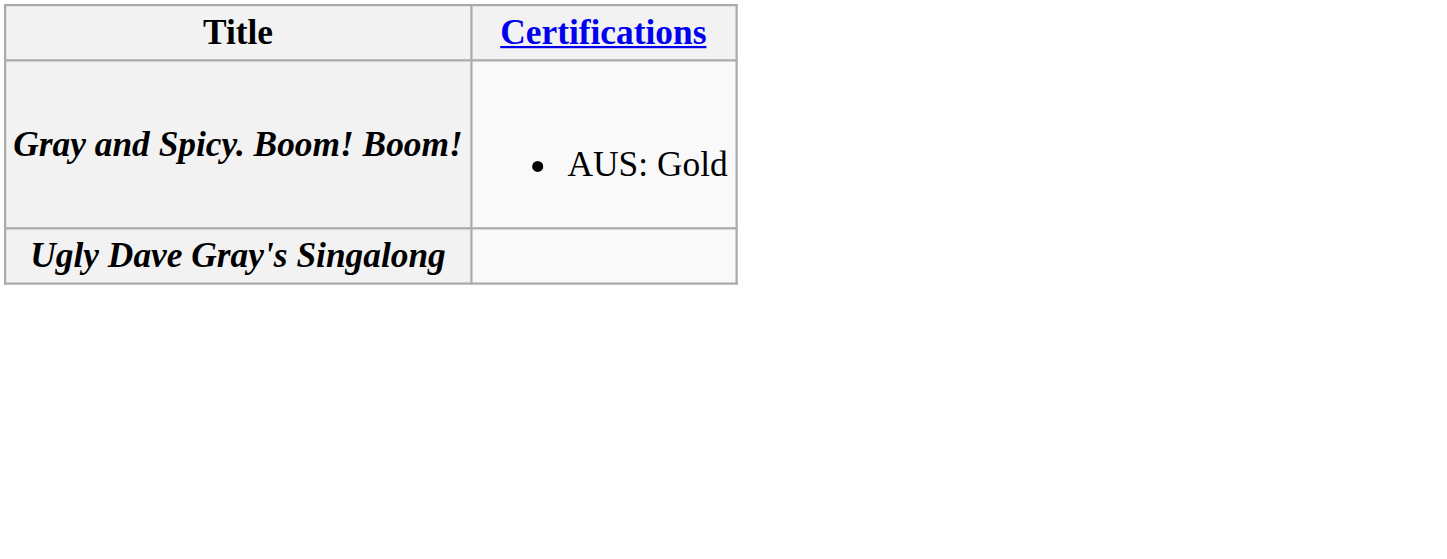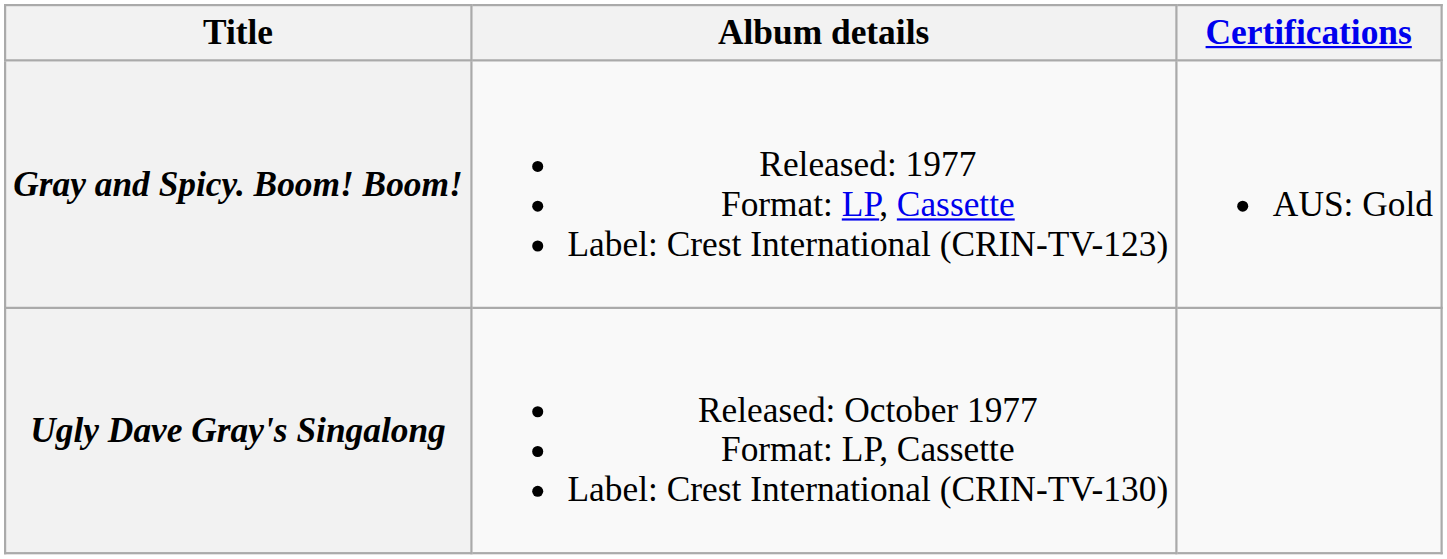 <table class="wikitable plainrowheaders" style="text-align:center;" border="1">
 <tr>
 <th>Title</th>
+<th>Album details</th>
 <th><a href='#'>Certifications</a></th>
 </tr>
 <tr>
 <th scope="row"><em>Gray and Spicy. Boom! Boom!</em></th>
+<td><br><ul><li>Released: 1977</li><li>Format: <a href='#'>LP</a>, <a href='#'>Cassette</a></li><li>Label: Crest International (CRIN-TV-123)</li></ul></td>
 <td><br><ul><li>AUS: Gold</li></ul></td>
 </tr>
 <tr>
 <th scope="row"><em>Ugly Dave Gray's Singalong</em></th>
+<td><br><ul><li>Released: October 1977</li><li>Format: LP, Cassette</li><li>Label: Crest International (CRIN-TV-130)</li></ul></td>
 <td></td>
 </tr>
 </table>
